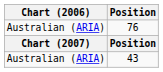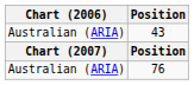 <table class="wikitable">
 <tr>
 <th>Chart (2006)</th>
 <th>Position</th>
 </tr>
 <tr>
 <td>Australian (<a href='#'>ARIA</a>)</td>
-<td align="center">76</td>
+<td align="center">43</td>
 </tr>
 <tr>
 <th>Chart (2007)</th>
 <th>Position</th>
 </tr>
 <tr>
 <td>Australian (<a href='#'>ARIA</a>)</td>
-<td align="center">43</td>
+<td align="center">76</td>
 </tr>
 </table>
